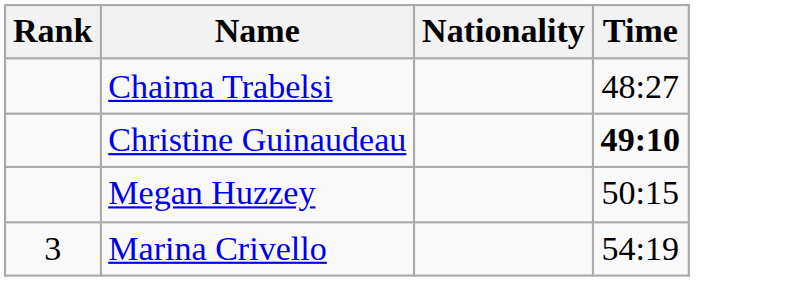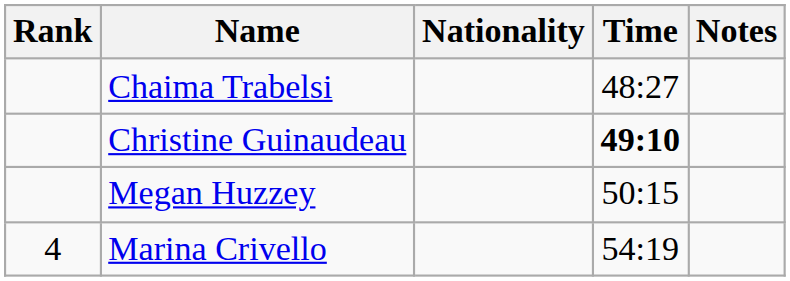 <table class="wikitable sortable" style="text-align:center">
 <tr>
 <th>Rank</th>
 <th>Name</th>
 <th>Nationality</th>
 <th>Time</th>
+<th>Notes</th>
 </tr>
 <tr>
 <td></td>
 <td align=left><a href='#'>Chaima Trabelsi</a></td>
 <td align=left></td>
 <td>48:27</td>
+<td></td>
 </tr>
 <tr>
 <td></td>
 <td align=left><a href='#'>Christine Guinaudeau</a></td>
 <td align=left></td>
 <td><strong>49:10</strong></td>
+<td></td>
 </tr>
 <tr>
 <td></td>
 <td align=left><a href='#'>Megan Huzzey</a></td>
 <td align=left></td>
 <td>50:15</td>
+<td></td>
 </tr>
 <tr>
-<td>3</td>
+<td>4</td>
 <td align=left><a href='#'>Marina Crivello</a></td>
 <td align=left></td>
 <td>54:19</td>
+<td></td>
 </tr>
 </table>
